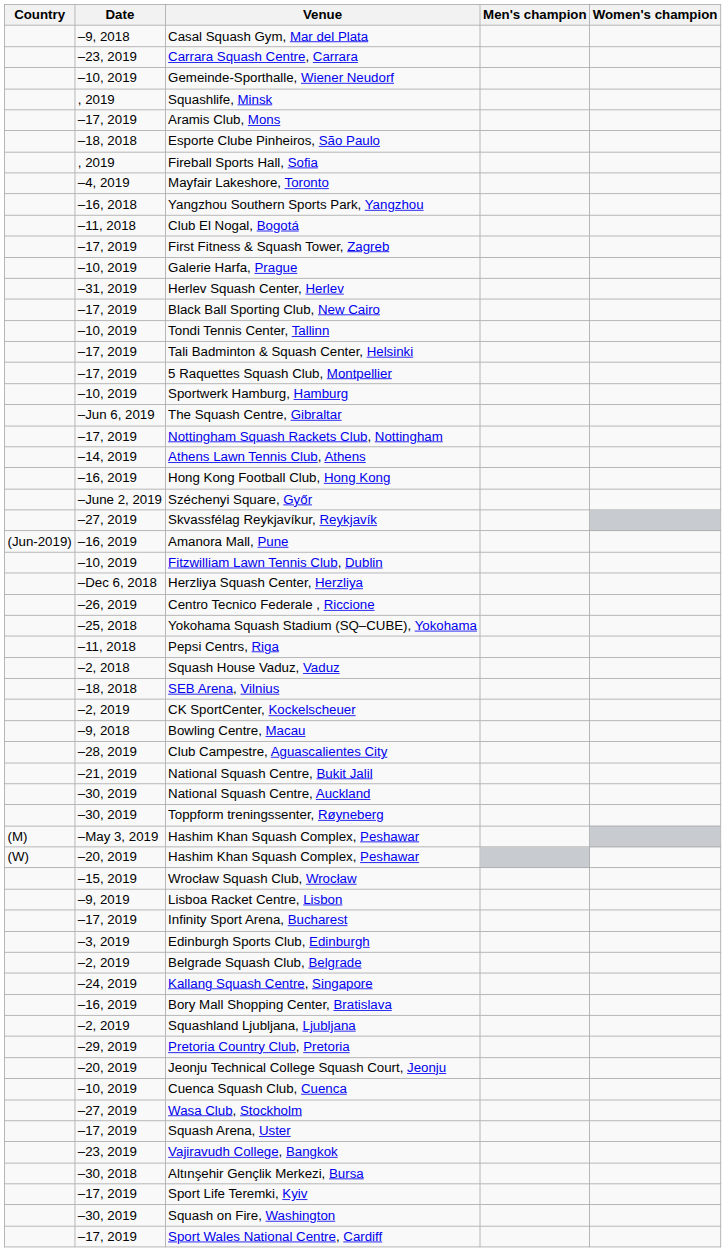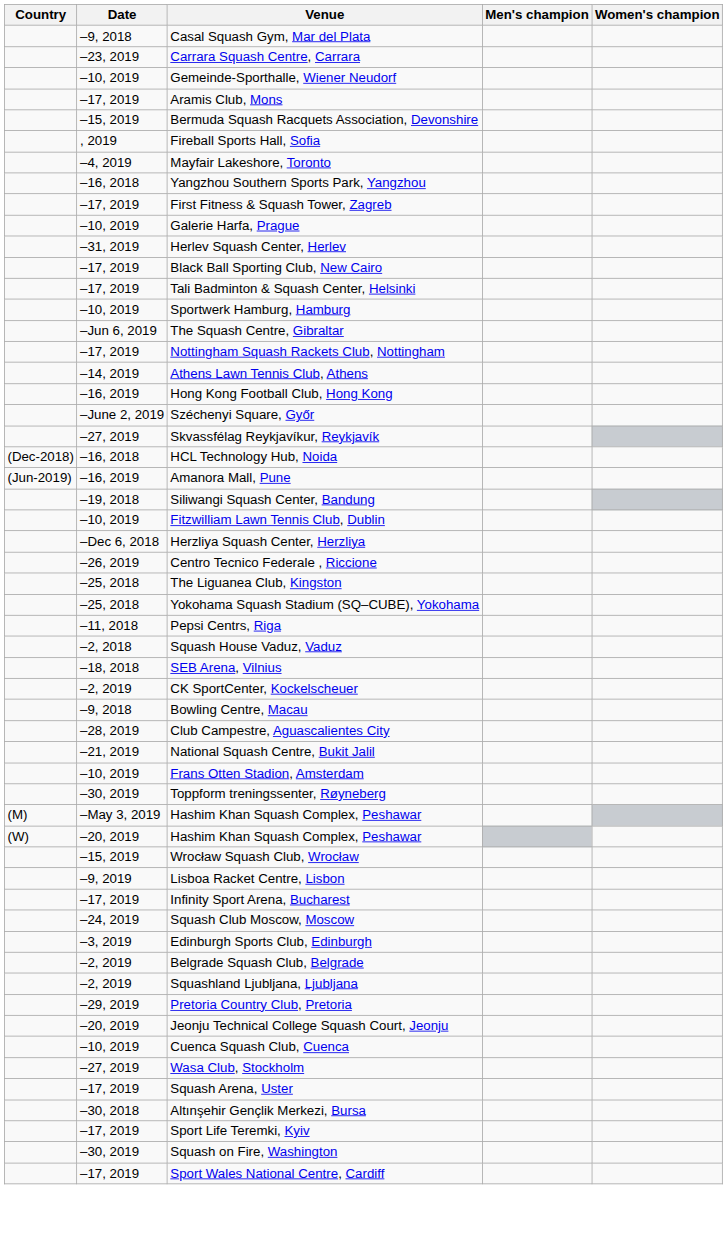 <table class="wikitable sortable">
 <tr>
 <th>Country</th>
 <th>Date</th>
 <th>Venue</th>
 <th>Men's champion</th>
 <th>Women's champion</th>
 </tr>
 <tr>
 <td></td>
 <td>–9, 2018</td>
 <td>Casal Squash Gym, <a href='#'>Mar del Plata</a></td>
 <td></td>
 <td></td>
 </tr>
 <tr>
 <td></td>
 <td>–23, 2019</td>
 <td><a href='#'>Carrara Squash Centre</a>, <a href='#'>Carrara</a></td>
 <td></td>
 <td></td>
 </tr>
 <tr>
 <td></td>
 <td>–10, 2019</td>
 <td>Gemeinde-Sporthalle, <a href='#'>Wiener Neudorf</a></td>
 <td></td>
 <td></td>
 </tr>
 <tr>
 <td></td>
-<td>, 2019</td>
-<td>Squashlife, <a href='#'>Minsk</a></td>
-<td></td>
-<td></td>
-</tr>
-<tr>
-<td></td>
 <td>–17, 2019</td>
 <td>Aramis Club, <a href='#'>Mons</a></td>
 <td></td>
 <td></td>
 </tr>
 <tr>
 <td></td>
-<td>–18, 2018</td>
-<td>Esporte Clube Pinheiros, <a href='#'>São Paulo</a></td>
+<td>–15, 2019</td>
+<td>Bermuda Squash Racquets Association, <a href='#'>Devonshire</a></td>
 <td></td>
 <td></td>
 </tr>
 <tr>
 <td></td>
 <td>, 2019</td>
 <td>Fireball Sports Hall, <a href='#'>Sofia</a></td>
 <td></td>
 <td></td>
 </tr>
 <tr>
 <td></td>
 <td>–4, 2019</td>
 <td>Mayfair Lakeshore, <a href='#'>Toronto</a></td>
 <td></td>
 <td></td>
 </tr>
 <tr>
 <td></td>
 <td>–16, 2018</td>
 <td>Yangzhou Southern Sports Park, <a href='#'>Yangzhou</a></td>
-<td></td>
-<td></td>
-</tr>
-<tr>
-<td></td>
-<td>–11, 2018</td>
-<td>Club El Nogal, <a href='#'>Bogotá</a></td>
 <td></td>
 <td></td>
 </tr>
 <tr>
 <td></td>
 <td>–17, 2019</td>
 <td>First Fitness & Squash Tower, <a href='#'>Zagreb</a></td>
 <td></td>
 <td></td>
 </tr>
 <tr>
 <td></td>
 <td>–10, 2019</td>
 <td>Galerie Harfa, <a href='#'>Prague</a></td>
 <td></td>
 <td></td>
 </tr>
 <tr>
 <td></td>
 <td>–31, 2019</td>
 <td>Herlev Squash Center, <a href='#'>Herlev</a></td>
 <td></td>
 <td></td>
 </tr>
 <tr>
 <td></td>
 <td>–17, 2019</td>
 <td>Black Ball Sporting Club, <a href='#'>New Cairo</a></td>
 <td></td>
 <td></td>
 </tr>
 <tr>
 <td></td>
-<td>–10, 2019</td>
-<td>Tondi Tennis Center, <a href='#'>Tallinn</a></td>
-<td></td>
-<td></td>
-</tr>
-<tr>
-<td></td>
 <td>–17, 2019</td>
 <td>Tali Badminton & Squash Center, <a href='#'>Helsinki</a></td>
-<td></td>
-<td></td>
-</tr>
-<tr>
-<td></td>
-<td>–17, 2019</td>
-<td>5 Raquettes Squash Club, <a href='#'>Montpellier</a></td>
 <td></td>
 <td></td>
 </tr>
 <tr>
 <td></td>
 <td>–10, 2019</td>
 <td>Sportwerk Hamburg, <a href='#'>Hamburg</a></td>
 <td></td>
 <td></td>
 </tr>
 <tr>
 <td></td>
 <td>–Jun 6, 2019</td>
 <td>The Squash Centre, <a href='#'>Gibraltar</a></td>
 <td></td>
 <td></td>
 </tr>
 <tr>
 <td></td>
 <td>–17, 2019</td>
 <td><a href='#'>Nottingham Squash Rackets Club</a>, <a href='#'>Nottingham</a></td>
 <td></td>
 <td></td>
 </tr>
 <tr>
 <td></td>
 <td>–14, 2019</td>
 <td><a href='#'>Athens Lawn Tennis Club</a>, <a href='#'>Athens</a></td>
 <td></td>
 <td></td>
 </tr>
 <tr>
 <td></td>
 <td>–16, 2019</td>
 <td>Hong Kong Football Club, <a href='#'>Hong Kong</a></td>
 <td></td>
 <td></td>
 </tr>
 <tr>
 <td></td>
 <td>–June 2, 2019</td>
 <td>Széchenyi Square, <a href='#'>Győr</a></td>
 <td></td>
 <td></td>
 </tr>
 <tr>
 <td></td>
 <td>–27, 2019</td>
 <td>Skvassfélag Reykjavíkur, <a href='#'>Reykjavík</a></td>
 <td></td>
 <td style="background:#c8ccd1"></td>
 </tr>
 <tr>
+<td> (Dec-2018)</td>
+<td>–16, 2018</td>
+<td>HCL Technology Hub, <a href='#'>Noida</a></td>
+<td></td>
+<td></td>
+</tr>
+<tr>
 <td> (Jun-2019)</td>
 <td>–16, 2019</td>
 <td>Amanora Mall, <a href='#'>Pune</a></td>
 <td></td>
 <td></td>
+</tr>
+<tr>
+<td></td>
+<td>–19, 2018</td>
+<td>Siliwangi Squash Center, <a href='#'>Bandung</a></td>
+<td></td>
+<td style="background:#c8ccd1"></td>
 </tr>
 <tr>
 <td></td>
 <td>–10, 2019</td>
 <td><a href='#'>Fitzwilliam Lawn Tennis Club</a>, <a href='#'>Dublin</a></td>
 <td></td>
 <td></td>
 </tr>
 <tr>
 <td></td>
 <td>–Dec 6, 2018</td>
 <td>Herzliya Squash Center, <a href='#'>Herzliya</a></td>
 <td></td>
 <td></td>
 </tr>
 <tr>
 <td></td>
 <td>–26, 2019</td>
 <td>Centro Tecnico Federale , <a href='#'>Riccione</a></td>
+<td></td>
+<td></td>
+</tr>
+<tr>
+<td></td>
+<td>–25, 2018</td>
+<td>The Liguanea Club, <a href='#'>Kingston</a></td>
 <td></td>
 <td></td>
 </tr>
 <tr>
 <td></td>
 <td>–25, 2018</td>
 <td>Yokohama Squash Stadium (SQ‒CUBE), <a href='#'>Yokohama</a></td>
 <td></td>
 <td></td>
 </tr>
 <tr>
 <td></td>
 <td>–11, 2018</td>
 <td>Pepsi Centrs, <a href='#'>Riga</a></td>
 <td></td>
 <td></td>
 </tr>
 <tr>
 <td></td>
 <td>–2, 2018</td>
 <td>Squash House Vaduz, <a href='#'>Vaduz</a></td>
 <td></td>
 <td></td>
 </tr>
 <tr>
 <td></td>
 <td>–18, 2018</td>
 <td><a href='#'>SEB Arena</a>, <a href='#'>Vilnius</a></td>
 <td></td>
 <td></td>
 </tr>
 <tr>
 <td></td>
 <td>–2, 2019</td>
 <td>CK SportCenter, <a href='#'>Kockelscheuer</a></td>
 <td></td>
 <td></td>
 </tr>
 <tr>
 <td></td>
 <td>–9, 2018</td>
 <td>Bowling Centre, <a href='#'>Macau</a></td>
 <td></td>
 <td></td>
 </tr>
 <tr>
 <td></td>
 <td>–28, 2019</td>
 <td>Club Campestre, <a href='#'>Aguascalientes City</a></td>
 <td></td>
 <td></td>
 </tr>
 <tr>
 <td></td>
 <td>–21, 2019</td>
 <td>National Squash Centre, <a href='#'>Bukit Jalil</a></td>
 <td></td>
 <td></td>
 </tr>
 <tr>
 <td></td>
-<td>–30, 2019</td>
-<td>National Squash Centre, <a href='#'>Auckland</a></td>
+<td>–10, 2019</td>
+<td><a href='#'>Frans Otten Stadion</a>, <a href='#'>Amsterdam</a></td>
 <td></td>
 <td></td>
 </tr>
 <tr>
 <td></td>
 <td>–30, 2019</td>
 <td>Toppform treningssenter, <a href='#'>Røyneberg</a></td>
 <td></td>
 <td></td>
 </tr>
 <tr>
 <td> (M)</td>
 <td>–May 3, 2019</td>
 <td>Hashim Khan Squash Complex, <a href='#'>Peshawar</a></td>
 <td></td>
 <td style="background:#c8ccd1"></td>
 </tr>
 <tr>
 <td> (W)</td>
 <td>–20, 2019</td>
 <td>Hashim Khan Squash Complex, <a href='#'>Peshawar</a></td>
 <td style="background:#c8ccd1"></td>
 <td></td>
 </tr>
 <tr>
 <td></td>
 <td>–15, 2019</td>
 <td>Wrocław Squash Club, <a href='#'>Wrocław</a></td>
 <td></td>
 <td></td>
 </tr>
 <tr>
 <td></td>
 <td>–9, 2019</td>
 <td>Lisboa Racket Centre, <a href='#'>Lisbon</a></td>
 <td></td>
 <td></td>
 </tr>
 <tr>
 <td></td>
 <td>–17, 2019</td>
 <td>Infinity Sport Arena, <a href='#'>Bucharest</a></td>
 <td></td>
 <td></td>
 </tr>
 <tr>
 <td></td>
+<td>–24, 2019</td>
+<td>Squash Club Moscow, <a href='#'>Moscow</a></td>
+<td></td>
+<td></td>
+</tr>
+<tr>
+<td></td>
 <td>–3, 2019</td>
 <td>Edinburgh Sports Club, <a href='#'>Edinburgh</a></td>
 <td></td>
 <td></td>
 </tr>
 <tr>
 <td></td>
 <td>–2, 2019</td>
 <td>Belgrade Squash Club, <a href='#'>Belgrade</a></td>
-<td></td>
-<td></td>
-</tr>
-<tr>
-<td></td>
-<td>–24, 2019</td>
-<td><a href='#'>Kallang Squash Centre</a>, <a href='#'>Singapore</a></td>
-<td></td>
-<td></td>
-</tr>
-<tr>
-<td></td>
-<td>–16, 2019</td>
-<td>Bory Mall Shopping Center, <a href='#'>Bratislava</a></td>
 <td></td>
 <td></td>
 </tr>
 <tr>
 <td></td>
 <td>–2, 2019</td>
 <td>Squashland Ljubljana, <a href='#'>Ljubljana</a></td>
 <td></td>
 <td></td>
 </tr>
 <tr>
 <td></td>
 <td>–29, 2019</td>
 <td><a href='#'>Pretoria Country Club</a>, <a href='#'>Pretoria</a></td>
 <td></td>
 <td></td>
 </tr>
 <tr>
 <td></td>
 <td>–20, 2019</td>
 <td>Jeonju Technical College Squash Court, <a href='#'>Jeonju</a></td>
 <td></td>
 <td></td>
 </tr>
 <tr>
 <td></td>
 <td>–10, 2019</td>
 <td>Cuenca Squash Club, <a href='#'>Cuenca</a></td>
 <td></td>
 <td></td>
 </tr>
 <tr>
 <td></td>
 <td>–27, 2019</td>
 <td><a href='#'>Wasa Club</a>, <a href='#'>Stockholm</a></td>
 <td></td>
 <td></td>
 </tr>
 <tr>
 <td></td>
 <td>–17, 2019</td>
 <td>Squash Arena, <a href='#'>Uster</a></td>
 <td></td>
 <td></td>
 </tr>
 <tr>
 <td></td>
-<td>–23, 2019</td>
-<td><a href='#'>Vajiravudh College</a>, <a href='#'>Bangkok</a></td>
-<td></td>
-<td></td>
-</tr>
-<tr>
-<td></td>
 <td>–30, 2018</td>
 <td>Altınşehir Gençlik Merkezi, <a href='#'>Bursa</a></td>
 <td></td>
 <td></td>
 </tr>
 <tr>
 <td></td>
 <td>–17, 2019</td>
 <td>Sport Life Teremki, <a href='#'>Kyiv</a></td>
 <td></td>
 <td></td>
 </tr>
 <tr>
 <td></td>
 <td>–30, 2019</td>
 <td>Squash on Fire, <a href='#'>Washington</a></td>
 <td></td>
 <td></td>
 </tr>
 <tr>
 <td></td>
 <td>–17, 2019</td>
 <td><a href='#'>Sport Wales National Centre</a>, <a href='#'>Cardiff</a></td>
 <td></td>
 <td></td>
 </tr>
 </table>
